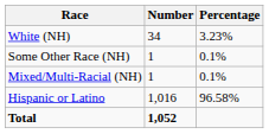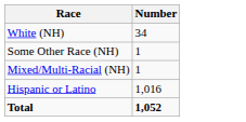 <table class="wikitable">
 <tr>
 <th>Race</th>
 <th>Number</th>
-<th>Percentage</th>
 </tr>
 <tr>
 <td><a href='#'>White</a> (NH)</td>
 <td>34</td>
-<td>3.23%</td>
 </tr>
 <tr>
 <td>Some Other Race (NH)</td>
 <td>1</td>
-<td>0.1%</td>
 </tr>
 <tr>
 <td><a href='#'>Mixed/Multi-Racial</a> (NH)</td>
 <td>1</td>
-<td>0.1%</td>
 </tr>
 <tr>
 <td><a href='#'>Hispanic or Latino</a></td>
 <td>1,016</td>
-<td>96.58%</td>
 </tr>
 <tr>
 <td><strong>Total</strong></td>
 <td><strong>1,052</strong></td>
-<td></td>
 </tr>
 </table>
